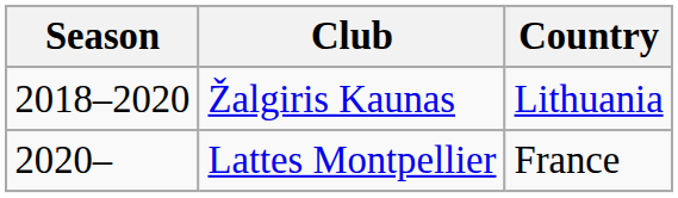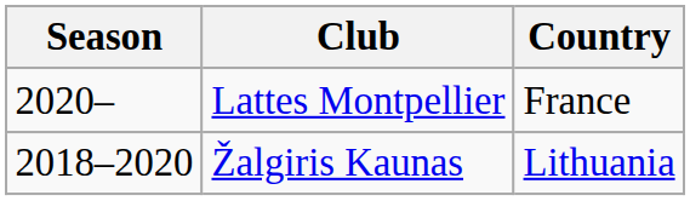 <table class="wikitable">
 <tr>
 <th>Season</th>
 <th>Club</th>
 <th>Country</th>
 </tr>
 <tr>
+<td>2020–</td>
+<td><a href='#'>Lattes Montpellier</a></td>
+<td>France</td>
+</tr>
+<tr>
 <td>2018–2020</td>
 <td><a href='#'>Žalgiris Kaunas</a></td>
 <td><a href='#'>Lithuania</a></td>
 </tr>
-<tr>
-<td>2020–</td>
-<td><a href='#'>Lattes Montpellier</a></td>
-<td>France</td>
-</tr>
 </table>
